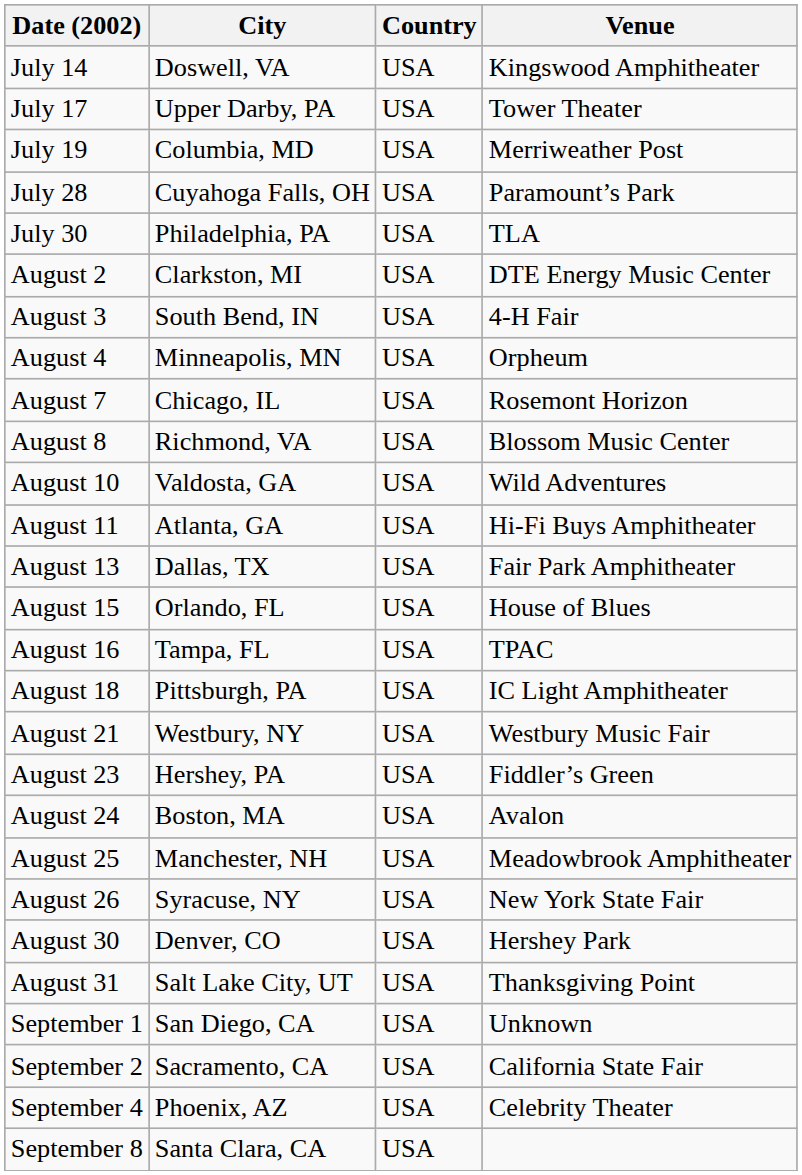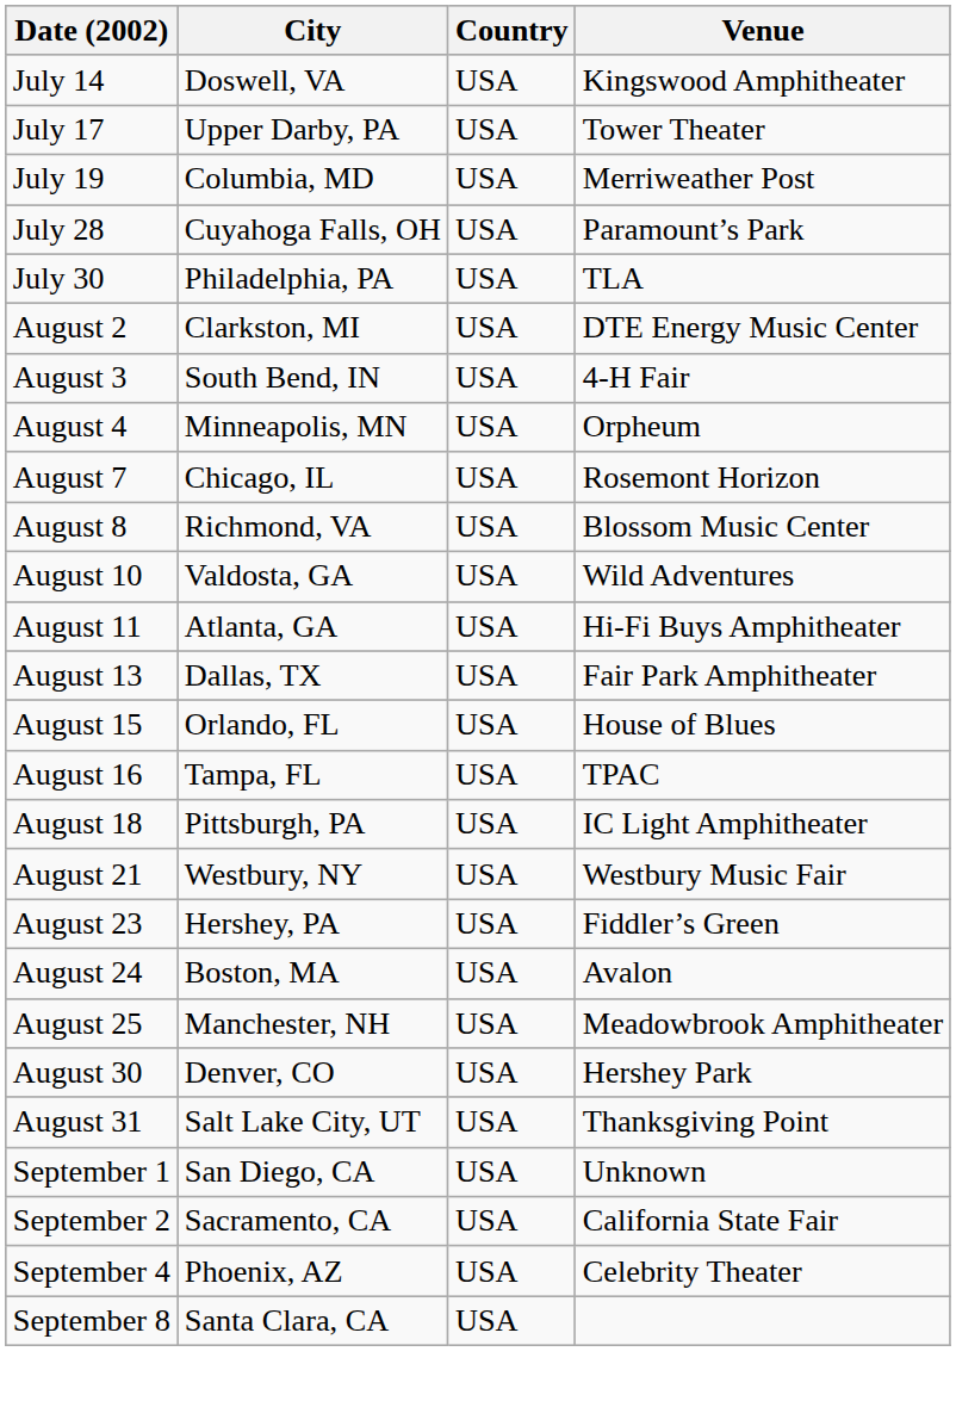 <table class="wikitable">
 <tr>
 <th>Date (2002)</th>
 <th>City</th>
 <th>Country</th>
 <th>Venue</th>
 </tr>
 <tr>
 <td>July 14</td>
 <td>Doswell, VA</td>
 <td>USA</td>
 <td>Kingswood Amphitheater</td>
 </tr>
 <tr>
 <td>July 17</td>
 <td>Upper Darby, PA</td>
 <td>USA</td>
 <td>Tower Theater</td>
 </tr>
 <tr>
 <td>July 19</td>
 <td>Columbia, MD</td>
 <td>USA</td>
 <td>Merriweather Post</td>
 </tr>
 <tr>
 <td>July 28</td>
 <td>Cuyahoga Falls, OH</td>
 <td>USA</td>
 <td>Paramount’s Park</td>
 </tr>
 <tr>
 <td>July 30</td>
 <td>Philadelphia, PA</td>
 <td>USA</td>
 <td>TLA</td>
 </tr>
 <tr>
 <td>August 2</td>
 <td>Clarkston, MI</td>
 <td>USA</td>
 <td>DTE Energy Music Center</td>
 </tr>
 <tr>
 <td>August 3</td>
 <td>South Bend, IN</td>
 <td>USA</td>
 <td>4-H Fair</td>
 </tr>
 <tr>
 <td>August 4</td>
 <td>Minneapolis, MN</td>
 <td>USA</td>
 <td>Orpheum</td>
 </tr>
 <tr>
 <td>August 7</td>
 <td>Chicago, IL</td>
 <td>USA</td>
 <td>Rosemont Horizon</td>
 </tr>
 <tr>
 <td>August 8</td>
 <td>Richmond, VA</td>
 <td>USA</td>
 <td>Blossom Music Center</td>
 </tr>
 <tr>
 <td>August 10</td>
 <td>Valdosta, GA</td>
 <td>USA</td>
 <td>Wild Adventures</td>
 </tr>
 <tr>
 <td>August 11</td>
 <td>Atlanta, GA</td>
 <td>USA</td>
 <td>Hi-Fi Buys Amphitheater</td>
 </tr>
 <tr>
 <td>August 13</td>
 <td>Dallas, TX</td>
 <td>USA</td>
 <td>Fair Park Amphitheater</td>
 </tr>
 <tr>
 <td>August 15</td>
 <td>Orlando, FL</td>
 <td>USA</td>
 <td>House of Blues</td>
 </tr>
 <tr>
 <td>August 16</td>
 <td>Tampa, FL</td>
 <td>USA</td>
 <td>TPAC</td>
 </tr>
 <tr>
 <td>August 18</td>
 <td>Pittsburgh, PA</td>
 <td>USA</td>
 <td>IC Light Amphitheater</td>
 </tr>
 <tr>
 <td>August 21</td>
 <td>Westbury, NY</td>
 <td>USA</td>
 <td>Westbury Music Fair</td>
 </tr>
 <tr>
 <td>August 23</td>
 <td>Hershey, PA</td>
 <td>USA</td>
 <td>Fiddler’s Green</td>
 </tr>
 <tr>
 <td>August 24</td>
 <td>Boston, MA</td>
 <td>USA</td>
 <td>Avalon</td>
 </tr>
 <tr>
 <td>August 25</td>
 <td>Manchester, NH</td>
 <td>USA</td>
 <td>Meadowbrook Amphitheater</td>
 </tr>
 <tr>
-<td>August 26</td>
-<td>Syracuse, NY</td>
-<td>USA</td>
-<td>New York State Fair</td>
-</tr>
-<tr>
 <td>August 30</td>
 <td>Denver, CO</td>
 <td>USA</td>
 <td>Hershey Park</td>
 </tr>
 <tr>
 <td>August 31</td>
 <td>Salt Lake City, UT</td>
 <td>USA</td>
 <td>Thanksgiving Point</td>
 </tr>
 <tr>
 <td>September 1</td>
 <td>San Diego, CA</td>
 <td>USA</td>
 <td>Unknown</td>
 </tr>
 <tr>
 <td>September 2</td>
 <td>Sacramento, CA</td>
 <td>USA</td>
 <td>California State Fair</td>
 </tr>
 <tr>
 <td>September 4</td>
 <td>Phoenix, AZ</td>
 <td>USA</td>
 <td>Celebrity Theater</td>
 </tr>
 <tr>
 <td>September 8</td>
 <td>Santa Clara, CA</td>
 <td>USA</td>
 <td></td>
 </tr>
 </table>
